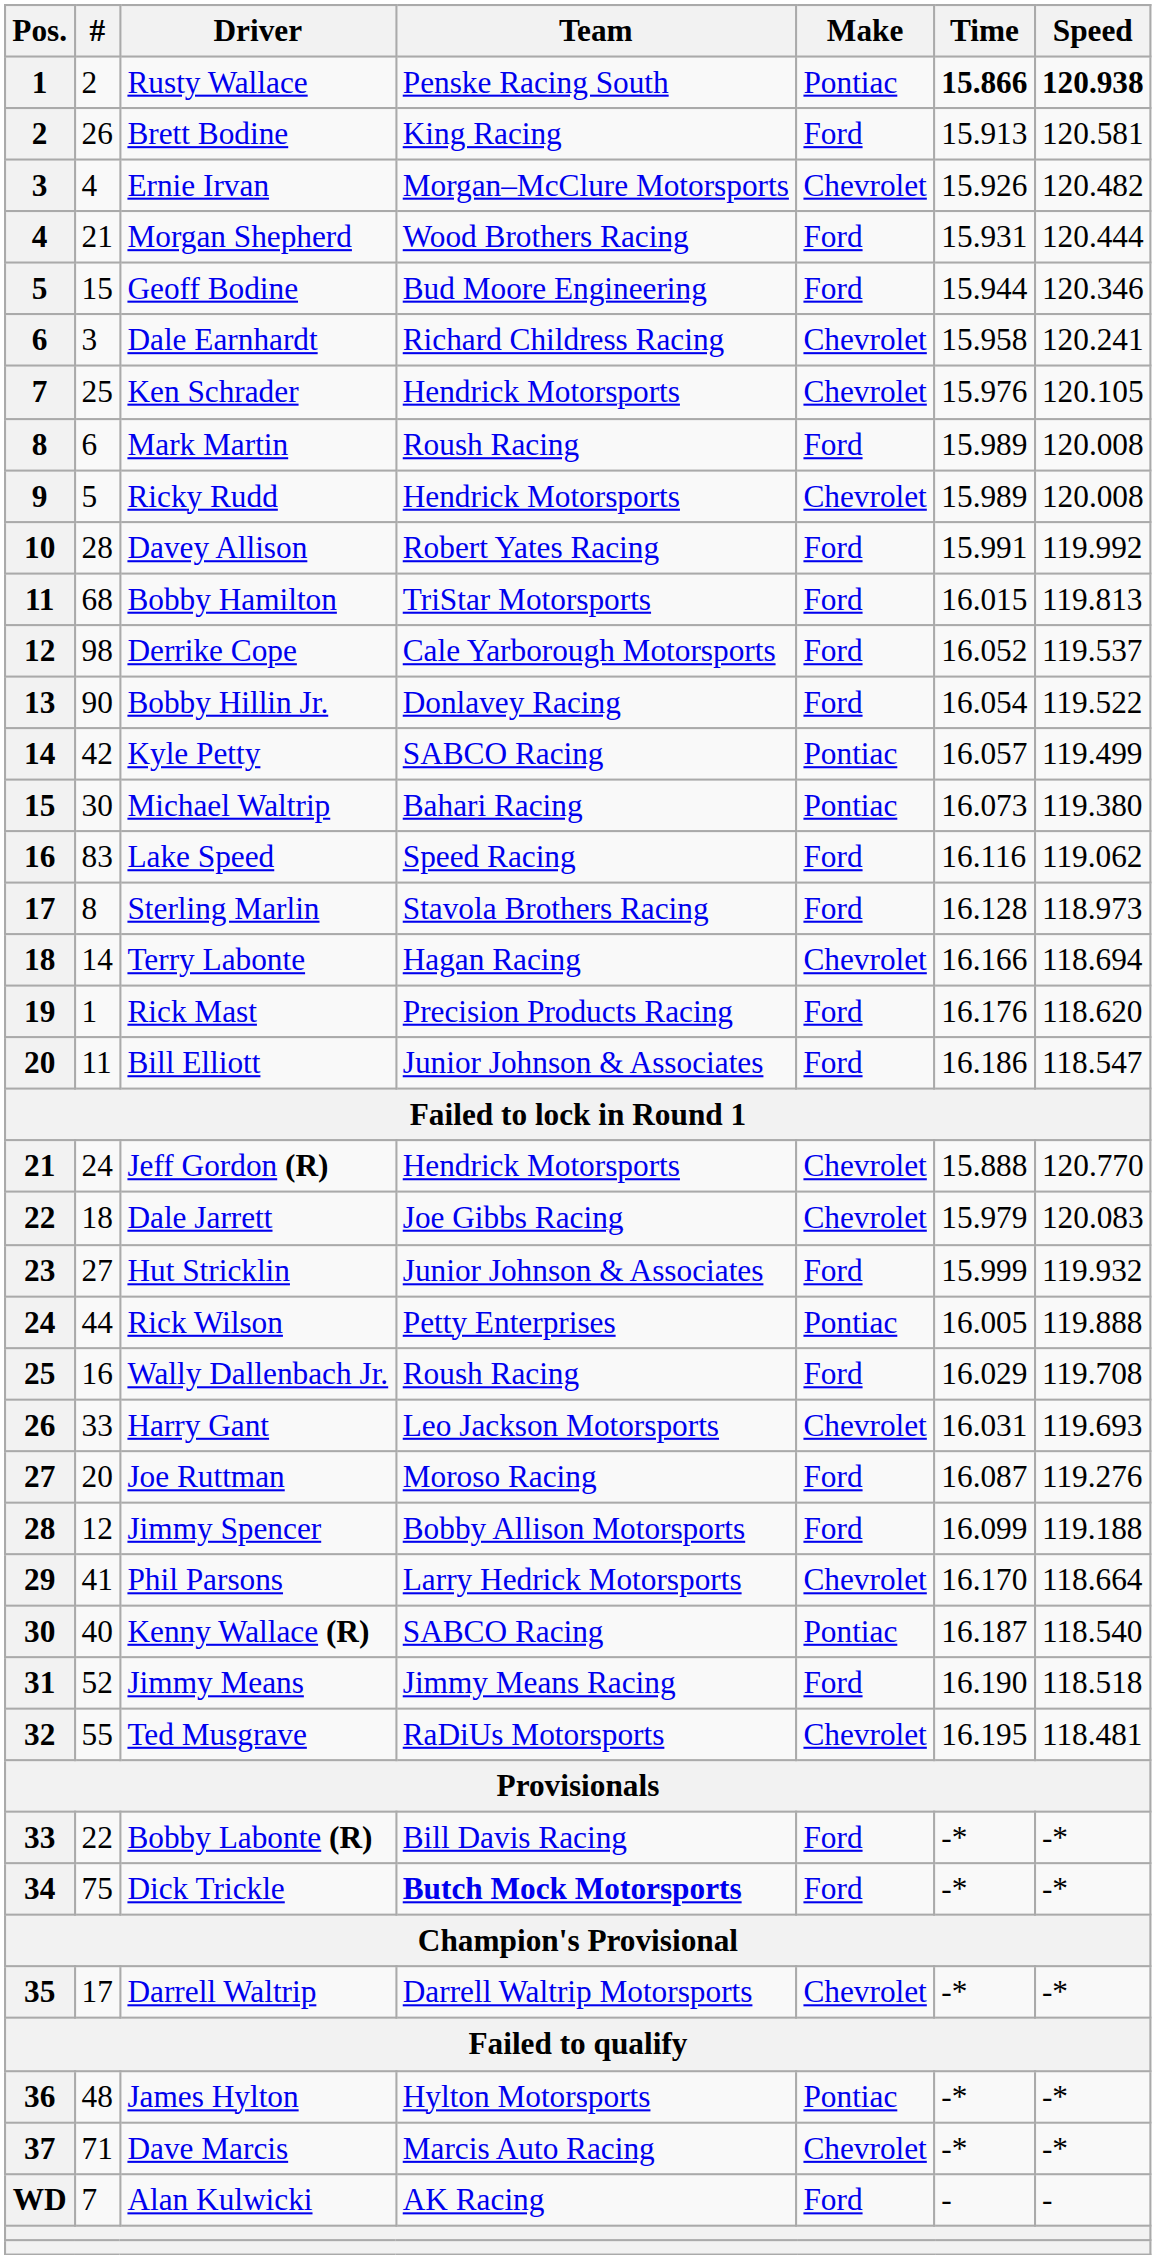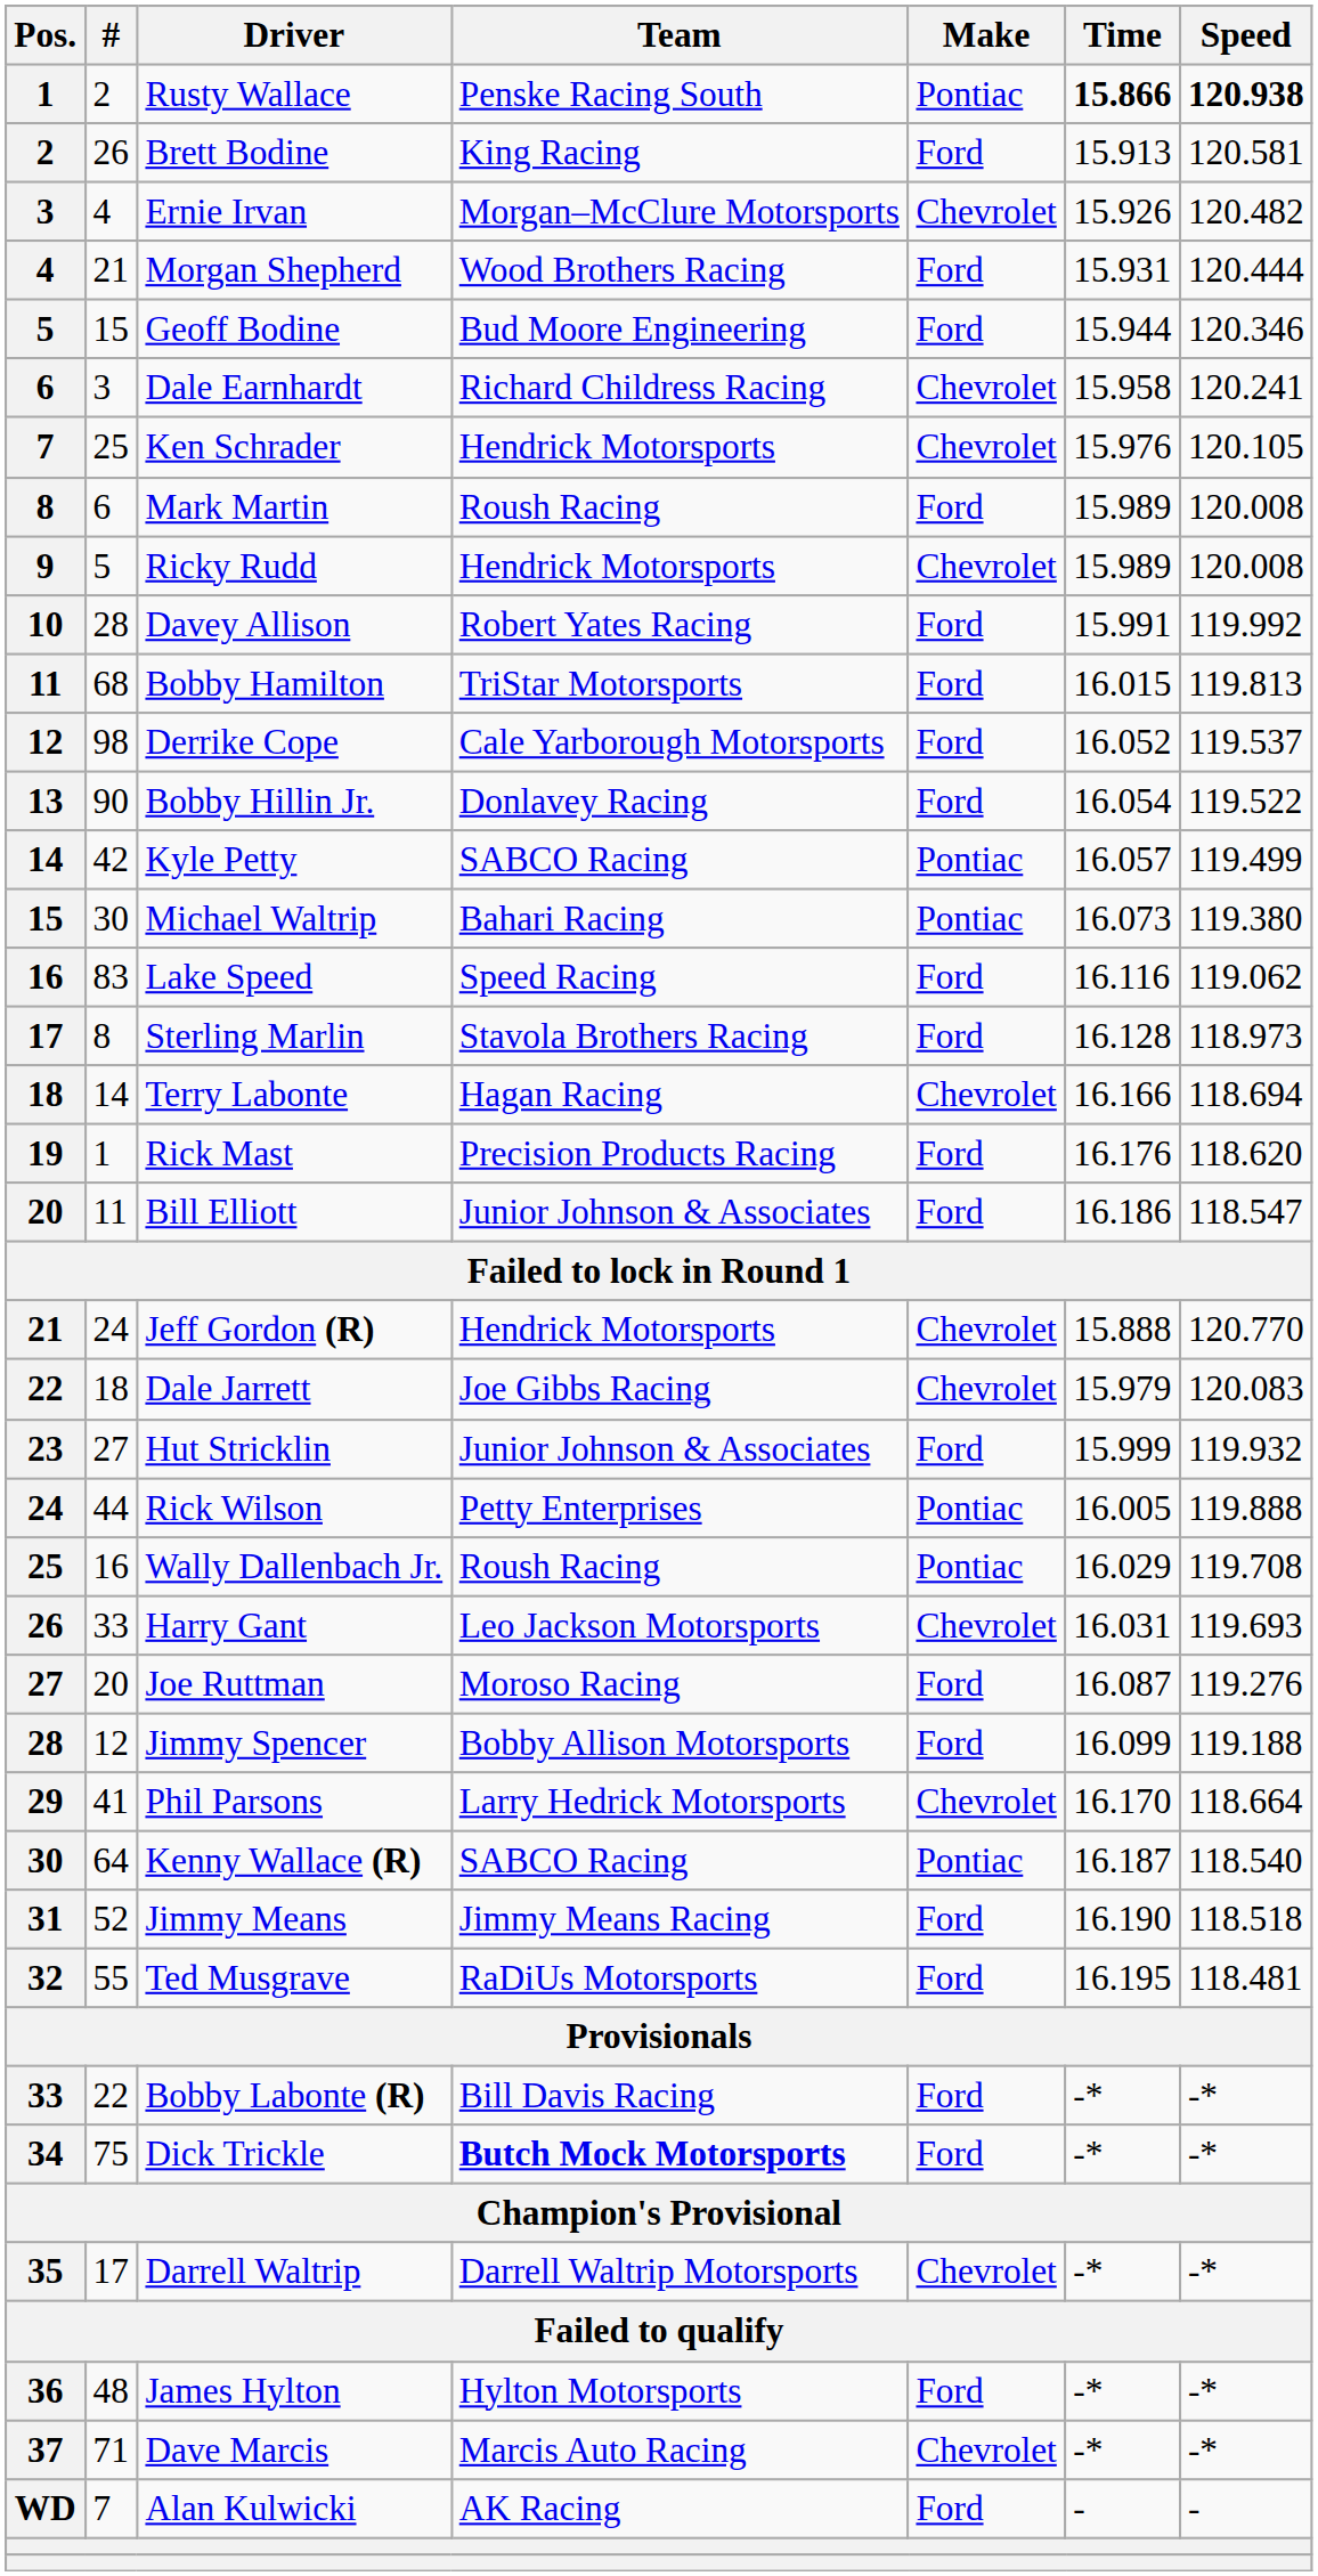 <table class="wikitable" style="font-size:95%">
 <tr>
 <th>Pos.</th>
 <th>#</th>
 <th>Driver</th>
 <th>Team</th>
 <th>Make</th>
 <th>Time</th>
 <th>Speed</th>
 </tr>
 <tr>
 <th>1</th>
 <td>2</td>
 <td><a href='#'>Rusty Wallace</a></td>
 <td><a href='#'>Penske Racing South</a></td>
 <td><a href='#'>Pontiac</a></td>
 <td><strong>15.866</strong></td>
 <td><strong>120.938</strong></td>
 </tr>
 <tr>
 <th>2</th>
 <td>26</td>
 <td><a href='#'>Brett Bodine</a></td>
 <td><a href='#'>King Racing</a></td>
 <td><a href='#'>Ford</a></td>
 <td>15.913</td>
 <td>120.581</td>
 </tr>
 <tr>
 <th>3</th>
 <td>4</td>
 <td><a href='#'>Ernie Irvan</a></td>
 <td><a href='#'>Morgan–McClure Motorsports</a></td>
 <td><a href='#'>Chevrolet</a></td>
 <td>15.926</td>
 <td>120.482</td>
 </tr>
 <tr>
 <th>4</th>
 <td>21</td>
 <td><a href='#'>Morgan Shepherd</a></td>
 <td><a href='#'>Wood Brothers Racing</a></td>
 <td><a href='#'>Ford</a></td>
 <td>15.931</td>
 <td>120.444</td>
 </tr>
 <tr>
 <th>5</th>
 <td>15</td>
 <td><a href='#'>Geoff Bodine</a></td>
 <td><a href='#'>Bud Moore Engineering</a></td>
 <td><a href='#'>Ford</a></td>
 <td>15.944</td>
 <td>120.346</td>
 </tr>
 <tr>
 <th>6</th>
 <td>3</td>
 <td><a href='#'>Dale Earnhardt</a></td>
 <td><a href='#'>Richard Childress Racing</a></td>
 <td><a href='#'>Chevrolet</a></td>
 <td>15.958</td>
 <td>120.241</td>
 </tr>
 <tr>
 <th>7</th>
 <td>25</td>
 <td><a href='#'>Ken Schrader</a></td>
 <td><a href='#'>Hendrick Motorsports</a></td>
 <td><a href='#'>Chevrolet</a></td>
 <td>15.976</td>
 <td>120.105</td>
 </tr>
 <tr>
 <th>8</th>
 <td>6</td>
 <td><a href='#'>Mark Martin</a></td>
 <td><a href='#'>Roush Racing</a></td>
 <td><a href='#'>Ford</a></td>
 <td>15.989</td>
 <td>120.008</td>
 </tr>
 <tr>
 <th>9</th>
 <td>5</td>
 <td><a href='#'>Ricky Rudd</a></td>
 <td><a href='#'>Hendrick Motorsports</a></td>
 <td><a href='#'>Chevrolet</a></td>
 <td>15.989</td>
 <td>120.008</td>
 </tr>
 <tr>
 <th>10</th>
 <td>28</td>
 <td><a href='#'>Davey Allison</a></td>
 <td><a href='#'>Robert Yates Racing</a></td>
 <td><a href='#'>Ford</a></td>
 <td>15.991</td>
 <td>119.992</td>
 </tr>
 <tr>
 <th>11</th>
 <td>68</td>
 <td><a href='#'>Bobby Hamilton</a></td>
 <td><a href='#'>TriStar Motorsports</a></td>
 <td><a href='#'>Ford</a></td>
 <td>16.015</td>
 <td>119.813</td>
 </tr>
 <tr>
 <th>12</th>
 <td>98</td>
 <td><a href='#'>Derrike Cope</a></td>
 <td><a href='#'>Cale Yarborough Motorsports</a></td>
 <td><a href='#'>Ford</a></td>
 <td>16.052</td>
 <td>119.537</td>
 </tr>
 <tr>
 <th>13</th>
 <td>90</td>
 <td><a href='#'>Bobby Hillin Jr.</a></td>
 <td><a href='#'>Donlavey Racing</a></td>
 <td><a href='#'>Ford</a></td>
 <td>16.054</td>
 <td>119.522</td>
 </tr>
 <tr>
 <th>14</th>
 <td>42</td>
 <td><a href='#'>Kyle Petty</a></td>
 <td><a href='#'>SABCO Racing</a></td>
 <td><a href='#'>Pontiac</a></td>
 <td>16.057</td>
 <td>119.499</td>
 </tr>
 <tr>
 <th>15</th>
 <td>30</td>
 <td><a href='#'>Michael Waltrip</a></td>
 <td><a href='#'>Bahari Racing</a></td>
 <td><a href='#'>Pontiac</a></td>
 <td>16.073</td>
 <td>119.380</td>
 </tr>
 <tr>
 <th>16</th>
 <td>83</td>
 <td><a href='#'>Lake Speed</a></td>
 <td><a href='#'>Speed Racing</a></td>
 <td><a href='#'>Ford</a></td>
 <td>16.116</td>
 <td>119.062</td>
 </tr>
 <tr>
 <th>17</th>
 <td>8</td>
 <td><a href='#'>Sterling Marlin</a></td>
 <td><a href='#'>Stavola Brothers Racing</a></td>
 <td><a href='#'>Ford</a></td>
 <td>16.128</td>
 <td>118.973</td>
 </tr>
 <tr>
 <th>18</th>
 <td>14</td>
 <td><a href='#'>Terry Labonte</a></td>
 <td><a href='#'>Hagan Racing</a></td>
 <td><a href='#'>Chevrolet</a></td>
 <td>16.166</td>
 <td>118.694</td>
 </tr>
 <tr>
 <th>19</th>
 <td>1</td>
 <td><a href='#'>Rick Mast</a></td>
 <td><a href='#'>Precision Products Racing</a></td>
 <td><a href='#'>Ford</a></td>
 <td>16.176</td>
 <td>118.620</td>
 </tr>
 <tr>
 <th>20</th>
 <td>11</td>
 <td><a href='#'>Bill Elliott</a></td>
 <td><a href='#'>Junior Johnson & Associates</a></td>
 <td><a href='#'>Ford</a></td>
 <td>16.186</td>
 <td>118.547</td>
 </tr>
 <tr>
 <th colspan="7">Failed to lock in Round 1</th>
 </tr>
 <tr>
 <th>21</th>
 <td>24</td>
 <td><a href='#'>Jeff Gordon</a> <strong>(R)</strong></td>
 <td><a href='#'>Hendrick Motorsports</a></td>
 <td><a href='#'>Chevrolet</a></td>
 <td>15.888</td>
 <td>120.770</td>
 </tr>
 <tr>
 <th>22</th>
 <td>18</td>
 <td><a href='#'>Dale Jarrett</a></td>
 <td><a href='#'>Joe Gibbs Racing</a></td>
 <td><a href='#'>Chevrolet</a></td>
 <td>15.979</td>
 <td>120.083</td>
 </tr>
 <tr>
 <th>23</th>
 <td>27</td>
 <td><a href='#'>Hut Stricklin</a></td>
 <td><a href='#'>Junior Johnson & Associates</a></td>
 <td><a href='#'>Ford</a></td>
 <td>15.999</td>
 <td>119.932</td>
 </tr>
 <tr>
 <th>24</th>
 <td>44</td>
 <td><a href='#'>Rick Wilson</a></td>
 <td><a href='#'>Petty Enterprises</a></td>
 <td><a href='#'>Pontiac</a></td>
 <td>16.005</td>
 <td>119.888</td>
 </tr>
 <tr>
 <th>25</th>
 <td>16</td>
 <td><a href='#'>Wally Dallenbach Jr.</a></td>
 <td><a href='#'>Roush Racing</a></td>
-<td><a href='#'>Ford</a></td>
+<td><a href='#'>Pontiac</a></td>
 <td>16.029</td>
 <td>119.708</td>
 </tr>
 <tr>
 <th>26</th>
 <td>33</td>
 <td><a href='#'>Harry Gant</a></td>
 <td><a href='#'>Leo Jackson Motorsports</a></td>
 <td><a href='#'>Chevrolet</a></td>
 <td>16.031</td>
 <td>119.693</td>
 </tr>
 <tr>
 <th>27</th>
 <td>20</td>
 <td><a href='#'>Joe Ruttman</a></td>
 <td><a href='#'>Moroso Racing</a></td>
 <td><a href='#'>Ford</a></td>
 <td>16.087</td>
 <td>119.276</td>
 </tr>
 <tr>
 <th>28</th>
 <td>12</td>
 <td><a href='#'>Jimmy Spencer</a></td>
 <td><a href='#'>Bobby Allison Motorsports</a></td>
 <td><a href='#'>Ford</a></td>
 <td>16.099</td>
 <td>119.188</td>
 </tr>
 <tr>
 <th>29</th>
 <td>41</td>
 <td><a href='#'>Phil Parsons</a></td>
 <td><a href='#'>Larry Hedrick Motorsports</a></td>
 <td><a href='#'>Chevrolet</a></td>
 <td>16.170</td>
 <td>118.664</td>
 </tr>
 <tr>
 <th>30</th>
-<td>40</td>
+<td>64</td>
 <td><a href='#'>Kenny Wallace</a> <strong>(R)</strong></td>
 <td><a href='#'>SABCO Racing</a></td>
 <td><a href='#'>Pontiac</a></td>
 <td>16.187</td>
 <td>118.540</td>
 </tr>
 <tr>
 <th>31</th>
 <td>52</td>
 <td><a href='#'>Jimmy Means</a></td>
 <td><a href='#'>Jimmy Means Racing</a></td>
 <td><a href='#'>Ford</a></td>
 <td>16.190</td>
 <td>118.518</td>
 </tr>
 <tr>
 <th>32</th>
 <td>55</td>
 <td><a href='#'>Ted Musgrave</a></td>
 <td><a href='#'>RaDiUs Motorsports</a></td>
-<td><a href='#'>Chevrolet</a></td>
+<td><a href='#'>Ford</a></td>
 <td>16.195</td>
 <td>118.481</td>
 </tr>
 <tr>
 <th colspan="7">Provisionals</th>
 </tr>
 <tr>
 <th>33</th>
 <td>22</td>
 <td><a href='#'>Bobby Labonte</a> <strong>(R)</strong></td>
 <td><a href='#'>Bill Davis Racing</a></td>
 <td><a href='#'>Ford</a></td>
 <td>-*</td>
 <td>-*</td>
 </tr>
 <tr>
 <th>34</th>
 <td>75</td>
 <td><a href='#'>Dick Trickle</a></td>
 <td><strong><a href='#'>Butch Mock Motorsports</a></strong></td>
 <td><a href='#'>Ford</a></td>
 <td>-*</td>
 <td>-*</td>
 </tr>
 <tr>
 <th colspan="7">Champion's Provisional</th>
 </tr>
 <tr>
 <th>35</th>
 <td>17</td>
 <td><a href='#'>Darrell Waltrip</a></td>
 <td><a href='#'>Darrell Waltrip Motorsports</a></td>
 <td><a href='#'>Chevrolet</a></td>
 <td>-*</td>
 <td>-*</td>
 </tr>
 <tr>
 <th colspan="7">Failed to qualify</th>
 </tr>
 <tr>
 <th>36</th>
 <td>48</td>
 <td><a href='#'>James Hylton</a></td>
 <td><a href='#'>Hylton Motorsports</a></td>
-<td><a href='#'>Pontiac</a></td>
+<td><a href='#'>Ford</a></td>
 <td>-*</td>
 <td>-*</td>
 </tr>
 <tr>
 <th>37</th>
 <td>71</td>
 <td><a href='#'>Dave Marcis</a></td>
 <td><a href='#'>Marcis Auto Racing</a></td>
 <td><a href='#'>Chevrolet</a></td>
 <td>-*</td>
 <td>-*</td>
 </tr>
 <tr>
 <th>WD</th>
 <td>7</td>
 <td><a href='#'>Alan Kulwicki</a></td>
 <td><a href='#'>AK Racing</a></td>
 <td><a href='#'>Ford</a></td>
 <td>-</td>
 <td>-</td>
 </tr>
 <tr>
 <th colspan="7"></th>
 </tr>
 <tr>
 <th colspan="7"></th>
 </tr>
 </table>
